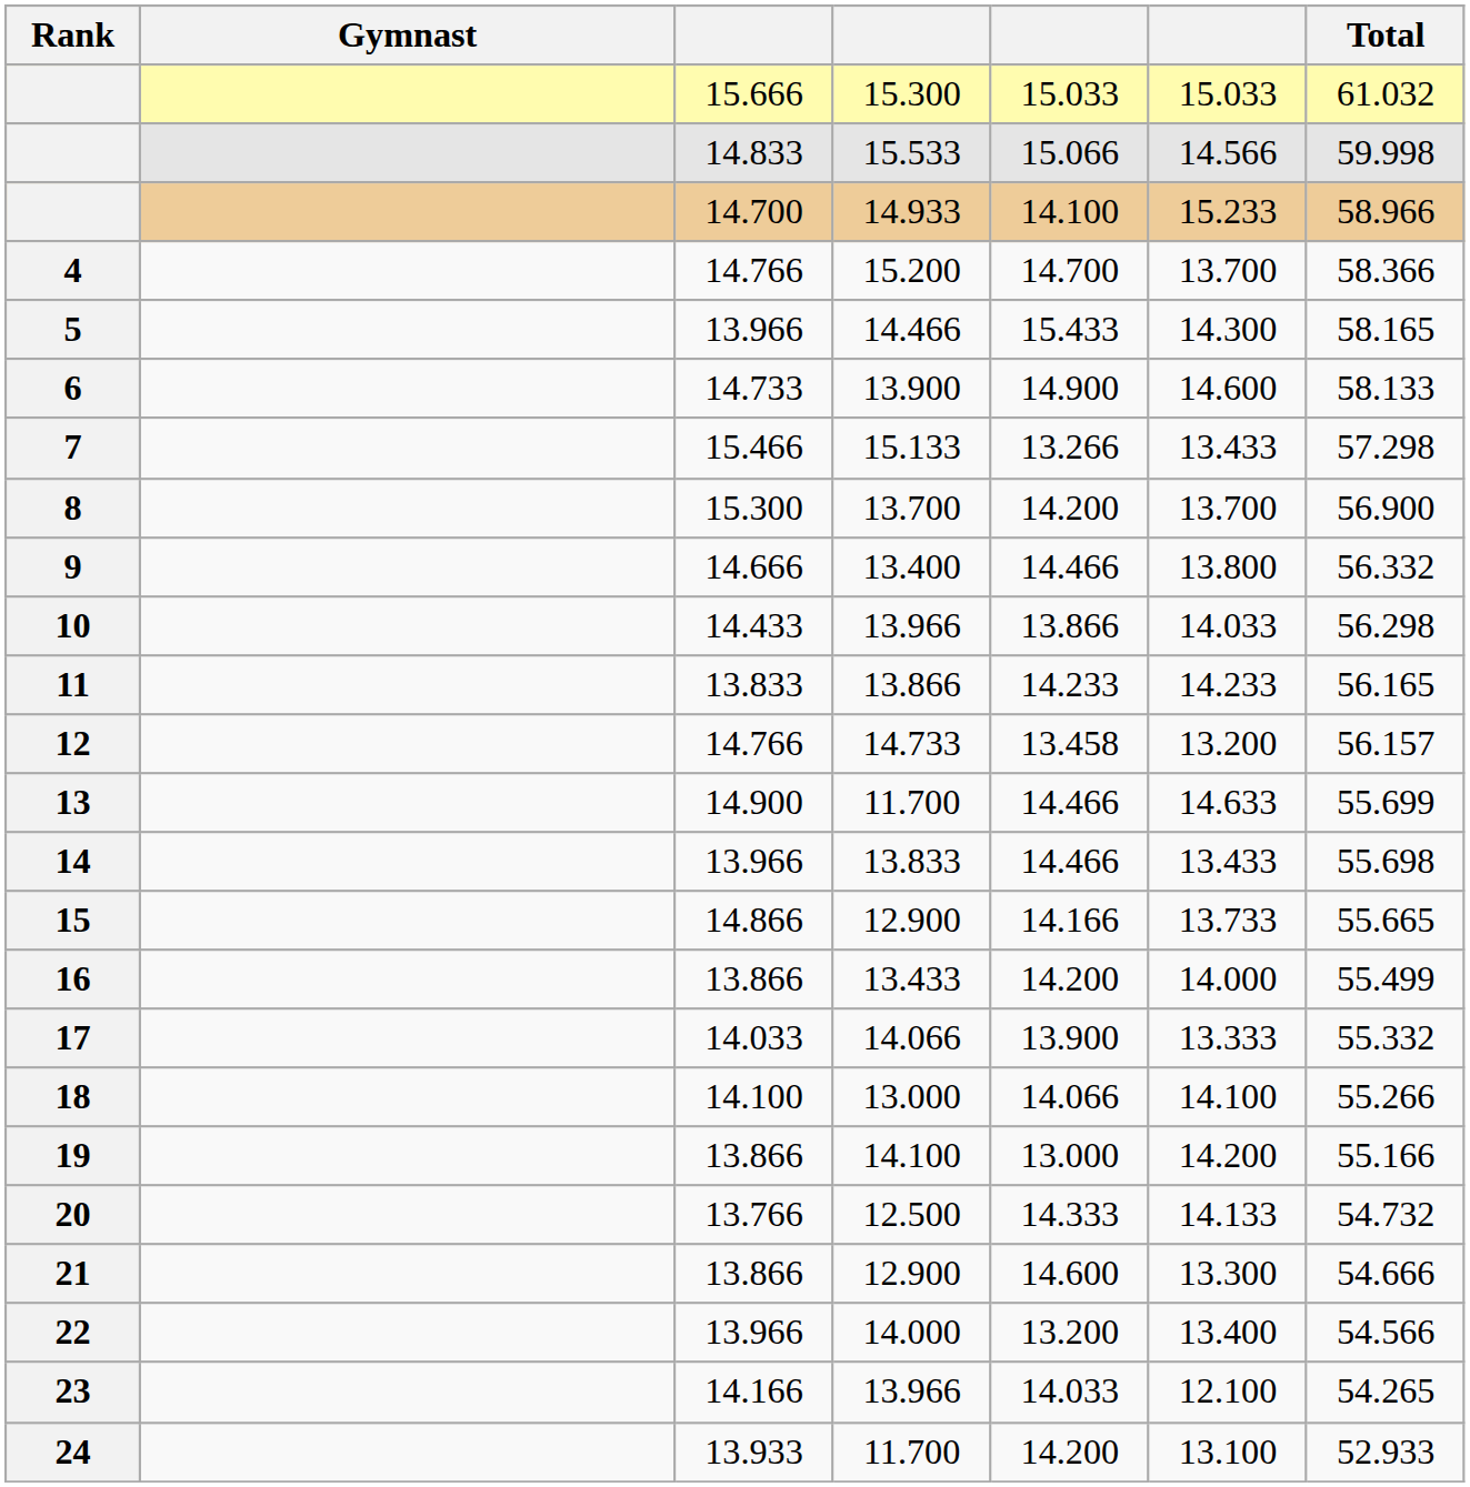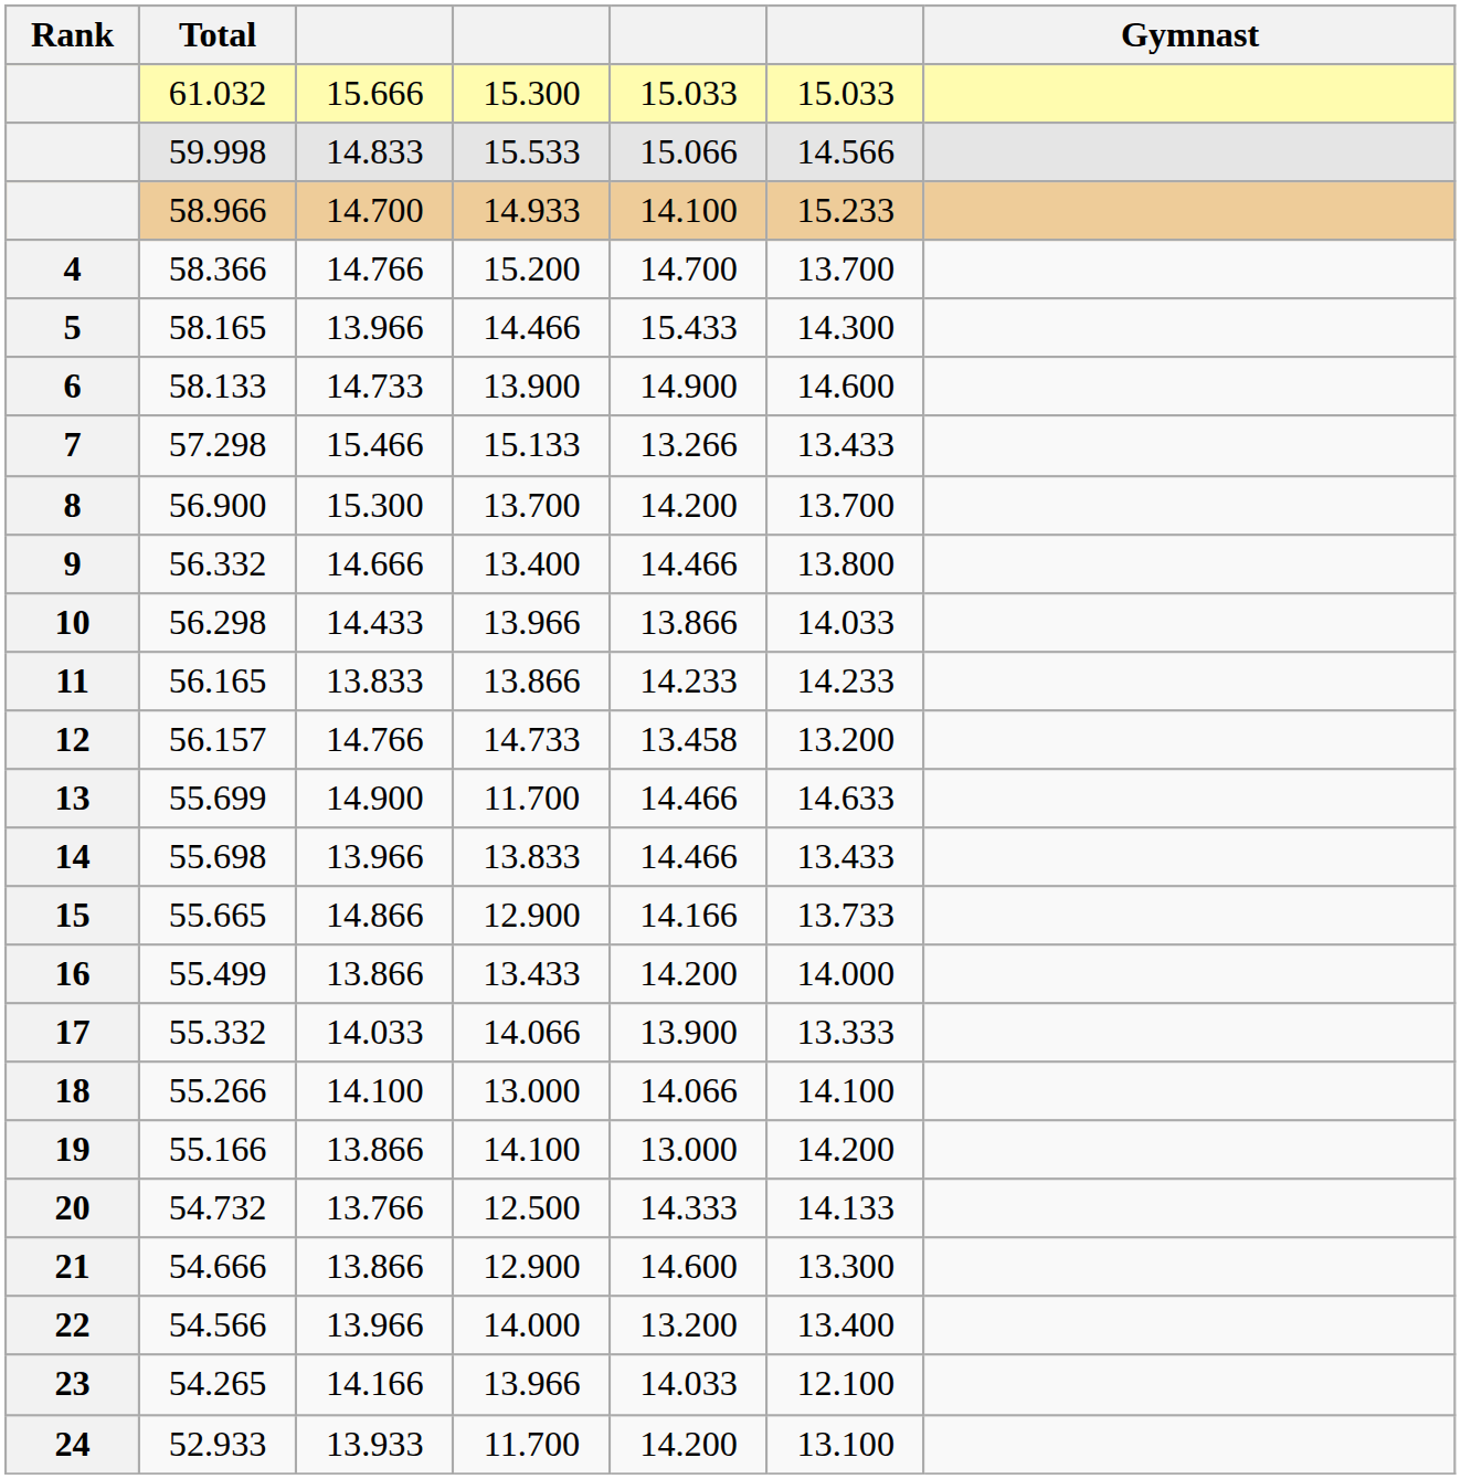 <table class="wikitable sortable" style="text-align:center; font-size:95%">
 <tr>
 <th scope="col" style="width:50px;">Rank</th>
-<th scope="col" style="width:220px;">Gymnast</th>
+<th scope="col" style="width:60px;">Total</th>
 <th scope="col" style="width:60px;"></th>
 <th scope="col" style="width:60px;"></th>
 <th scope="col" style="width:60px;"></th>
 <th scope="col" style="width:60px;"></th>
-<th scope="col" style="width:60px;">Total</th>
+<th scope="col" style="width:220px;">Gymnast</th>
 </tr>
 <tr style="background:#fffcaf;">
 <th scope=row style="text-align:center"></th>
-<td align=left></td>
+<td>61.032</td>
 <td>15.666</td>
 <td>15.300</td>
 <td>15.033</td>
 <td>15.033</td>
-<td>61.032</td>
+<td align=left></td>
 </tr>
 <tr style="background:#e5e5e5;">
 <th scope=row style="text-align:center"></th>
-<td align=left></td>
+<td>59.998</td>
 <td>14.833</td>
 <td>15.533</td>
 <td>15.066</td>
 <td>14.566</td>
-<td>59.998</td>
+<td align=left></td>
 </tr>
 <tr style="background:#ec9;">
 <th scope=row style="text-align:center"></th>
-<td align=left></td>
+<td>58.966</td>
 <td>14.700</td>
 <td>14.933</td>
 <td>14.100</td>
 <td>15.233</td>
-<td>58.966</td>
+<td align=left></td>
 </tr>
 <tr>
 <th scope=row style="text-align:center">4</th>
-<td align=left></td>
+<td>58.366</td>
 <td>14.766</td>
 <td>15.200</td>
 <td>14.700</td>
 <td>13.700</td>
-<td>58.366</td>
+<td align=left></td>
 </tr>
 <tr>
 <th scope=row style="text-align:center">5</th>
-<td align=left></td>
+<td>58.165</td>
 <td>13.966</td>
 <td>14.466</td>
 <td>15.433</td>
 <td>14.300</td>
-<td>58.165</td>
+<td align=left></td>
 </tr>
 <tr>
 <th scope=row style="text-align:center">6</th>
-<td align=left></td>
+<td>58.133</td>
 <td>14.733</td>
 <td>13.900</td>
 <td>14.900</td>
 <td>14.600</td>
-<td>58.133</td>
+<td align=left></td>
 </tr>
 <tr>
 <th scope=row style="text-align:center">7</th>
-<td align=left></td>
+<td>57.298</td>
 <td>15.466</td>
 <td>15.133</td>
 <td>13.266</td>
 <td>13.433</td>
-<td>57.298</td>
+<td align=left></td>
 </tr>
 <tr>
 <th scope=row style="text-align:center">8</th>
-<td align=left></td>
+<td>56.900</td>
 <td>15.300</td>
 <td>13.700</td>
 <td>14.200</td>
 <td>13.700</td>
-<td>56.900</td>
+<td align=left></td>
 </tr>
 <tr>
 <th scope=row style="text-align:center">9</th>
-<td align=left></td>
+<td>56.332</td>
 <td>14.666</td>
 <td>13.400</td>
 <td>14.466</td>
 <td>13.800</td>
-<td>56.332</td>
+<td align=left></td>
 </tr>
 <tr>
 <th scope=row style="text-align:center">10</th>
-<td align=left></td>
+<td>56.298</td>
 <td>14.433</td>
 <td>13.966</td>
 <td>13.866</td>
 <td>14.033</td>
-<td>56.298</td>
+<td align=left></td>
 </tr>
 <tr>
 <th scope=row style="text-align:center">11</th>
-<td align=left></td>
+<td>56.165</td>
 <td>13.833</td>
 <td>13.866</td>
 <td>14.233</td>
 <td>14.233</td>
-<td>56.165</td>
+<td align=left></td>
 </tr>
 <tr>
 <th scope=row style="text-align:center">12</th>
-<td align=left></td>
+<td>56.157</td>
 <td>14.766</td>
 <td>14.733</td>
 <td>13.458</td>
 <td>13.200</td>
-<td>56.157</td>
+<td align=left></td>
 </tr>
 <tr>
 <th scope=row style="text-align:center">13</th>
-<td align=left></td>
+<td>55.699</td>
 <td>14.900</td>
 <td>11.700</td>
 <td>14.466</td>
 <td>14.633</td>
-<td>55.699</td>
+<td align=left></td>
 </tr>
 <tr>
 <th scope=row style="text-align:center">14</th>
-<td align=left></td>
+<td>55.698</td>
 <td>13.966</td>
 <td>13.833</td>
 <td>14.466</td>
 <td>13.433</td>
-<td>55.698</td>
+<td align=left></td>
 </tr>
 <tr>
 <th scope=row style="text-align:center">15</th>
-<td align=left></td>
+<td>55.665</td>
 <td>14.866</td>
 <td>12.900</td>
 <td>14.166</td>
 <td>13.733</td>
-<td>55.665</td>
+<td align=left></td>
 </tr>
 <tr>
 <th scope=row style="text-align:center">16</th>
-<td align=left></td>
+<td>55.499</td>
 <td>13.866</td>
 <td>13.433</td>
 <td>14.200</td>
 <td>14.000</td>
-<td>55.499</td>
+<td align=left></td>
 </tr>
 <tr>
 <th scope=row style="text-align:center">17</th>
-<td align=left></td>
+<td>55.332</td>
 <td>14.033</td>
 <td>14.066</td>
 <td>13.900</td>
 <td>13.333</td>
-<td>55.332</td>
+<td align=left></td>
 </tr>
 <tr>
 <th scope=row style="text-align:center">18</th>
-<td align=left></td>
+<td>55.266</td>
 <td>14.100</td>
 <td>13.000</td>
 <td>14.066</td>
 <td>14.100</td>
-<td>55.266</td>
+<td align=left></td>
 </tr>
 <tr>
 <th scope=row style="text-align:center">19</th>
-<td align=left></td>
+<td>55.166</td>
 <td>13.866</td>
 <td>14.100</td>
 <td>13.000</td>
 <td>14.200</td>
-<td>55.166</td>
+<td align=left></td>
 </tr>
 <tr>
 <th scope=row style="text-align:center">20</th>
-<td align=left></td>
+<td>54.732</td>
 <td>13.766</td>
 <td>12.500</td>
 <td>14.333</td>
 <td>14.133</td>
-<td>54.732</td>
+<td align=left></td>
 </tr>
 <tr>
 <th scope=row style="text-align:center">21</th>
-<td align=left></td>
+<td>54.666</td>
 <td>13.866</td>
 <td>12.900</td>
 <td>14.600</td>
 <td>13.300</td>
-<td>54.666</td>
+<td align=left></td>
 </tr>
 <tr>
 <th scope=row style="text-align:center">22</th>
-<td align=left></td>
+<td>54.566</td>
 <td>13.966</td>
 <td>14.000</td>
 <td>13.200</td>
 <td>13.400</td>
-<td>54.566</td>
+<td align=left></td>
 </tr>
 <tr>
 <th scope=row style="text-align:center">23</th>
-<td align=left></td>
+<td>54.265</td>
 <td>14.166</td>
 <td>13.966</td>
 <td>14.033</td>
 <td>12.100</td>
-<td>54.265</td>
+<td align=left></td>
 </tr>
 <tr>
 <th scope=row style="text-align:center">24</th>
-<td align=left></td>
+<td>52.933</td>
 <td>13.933</td>
 <td>11.700</td>
 <td>14.200</td>
 <td>13.100</td>
-<td>52.933</td>
+<td align=left></td>
 </tr>
 </table>
